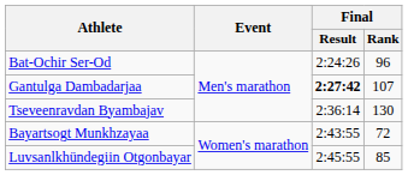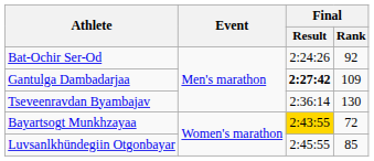 <table class="wikitable" style="font-size:90%">
 <tr>
 <th rowspan="2">Athlete</th>
 <th rowspan="2">Event</th>
 <th colspan="2">Final</th>
 </tr>
 <tr style="font-size:95%">
 <th>Result</th>
 <th>Rank</th>
 </tr>
 <tr align=center>
 <td align=left><a href='#'>Bat-Ochir Ser-Od</a></td>
 <td align=left rowspan=3><a href='#'>Men's marathon</a></td>
 <td>2:24:26</td>
-<td>96</td>
+<td>92</td>
 </tr>
 <tr align=center>
 <td align=left><a href='#'>Gantulga Dambadarjaa</a></td>
 <td><strong>2:27:42</strong></td>
-<td>107</td>
+<td>109</td>
 </tr>
 <tr align=center>
 <td align=left><a href='#'>Tseveenravdan Byambajav</a></td>
 <td>2:36:14</td>
 <td>130</td>
 </tr>
 <tr align=center>
 <td align=left><a href='#'>Bayartsogt Munkhzayaa</a></td>
 <td align=left rowspan=2><a href='#'>Women's marathon</a></td>
-<td>2:43:55</td>
+<td style="background: gold;">2:43:55</td>
 <td>72</td>
 </tr>
 <tr align=center>
 <td align=left><a href='#'>Luvsanlkhündegiin Otgonbayar</a></td>
 <td>2:45:55</td>
 <td>85</td>
 </tr>
 </table>
